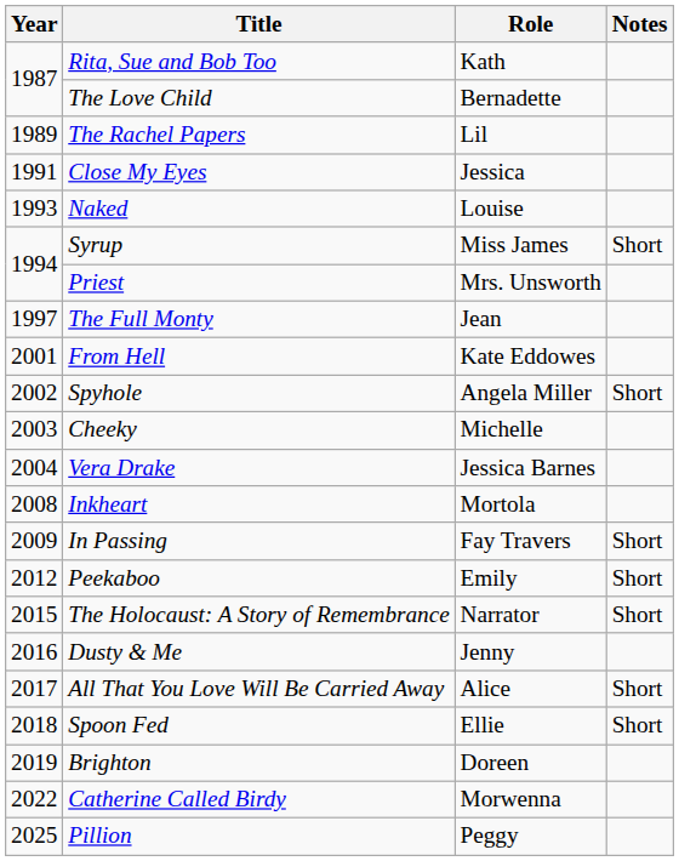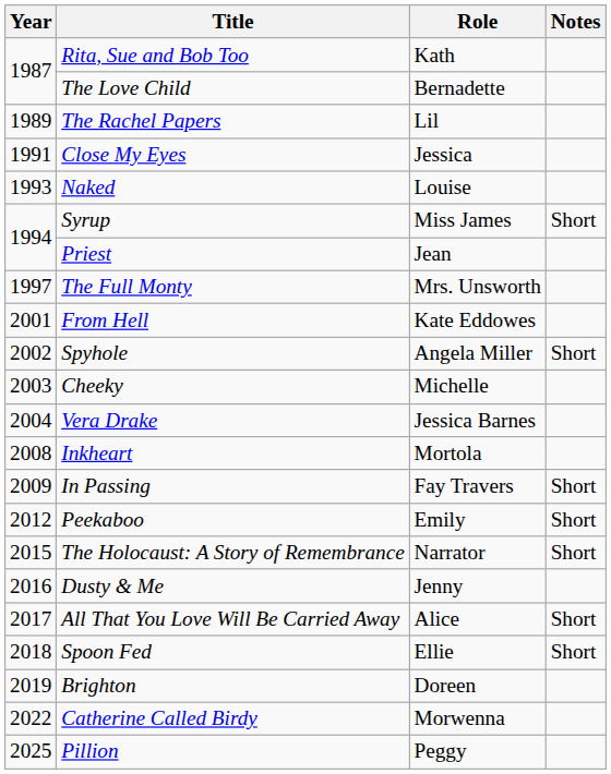 <table class="wikitable">
 <tr>
 <th>Year</th>
 <th>Title</th>
 <th>Role</th>
 <th>Notes</th>
 </tr>
 <tr>
 <td rowspan="2">1987</td>
 <td><em><a href='#'>Rita, Sue and Bob Too</a></em></td>
 <td>Kath</td>
 <td></td>
 </tr>
 <tr>
 <td><em>The Love Child</em></td>
 <td>Bernadette</td>
 <td></td>
 </tr>
 <tr>
 <td>1989</td>
 <td><em><a href='#'>The Rachel Papers</a></em></td>
 <td>Lil</td>
 <td></td>
 </tr>
 <tr>
 <td>1991</td>
 <td><em><a href='#'>Close My Eyes</a></em></td>
 <td>Jessica</td>
 <td></td>
 </tr>
 <tr>
 <td>1993</td>
 <td><em><a href='#'>Naked</a></em></td>
 <td>Louise</td>
 <td></td>
 </tr>
 <tr>
 <td rowspan="2">1994</td>
 <td><em>Syrup</em></td>
 <td>Miss James</td>
 <td>Short</td>
 </tr>
 <tr>
 <td><em><a href='#'>Priest</a></em></td>
-<td>Mrs. Unsworth</td>
+<td>Jean</td>
 <td></td>
 </tr>
 <tr>
 <td>1997</td>
 <td><em><a href='#'>The Full Monty</a></em></td>
-<td>Jean</td>
+<td>Mrs. Unsworth</td>
 <td></td>
 </tr>
 <tr>
 <td>2001</td>
 <td><em><a href='#'>From Hell</a></em></td>
 <td>Kate Eddowes</td>
 <td></td>
 </tr>
 <tr>
 <td>2002</td>
 <td><em>Spyhole</em></td>
 <td>Angela Miller</td>
 <td>Short</td>
 </tr>
 <tr>
 <td>2003</td>
 <td><em>Cheeky</em></td>
 <td>Michelle</td>
 <td></td>
 </tr>
 <tr>
 <td>2004</td>
 <td><em><a href='#'>Vera Drake</a></em></td>
 <td>Jessica Barnes</td>
 <td></td>
 </tr>
 <tr>
 <td>2008</td>
 <td><em><a href='#'>Inkheart</a></em></td>
 <td>Mortola</td>
 <td></td>
 </tr>
 <tr>
 <td>2009</td>
 <td><em>In Passing</em></td>
 <td>Fay Travers</td>
 <td>Short</td>
 </tr>
 <tr>
 <td>2012</td>
 <td><em>Peekaboo</em></td>
 <td>Emily</td>
 <td>Short</td>
 </tr>
 <tr>
 <td>2015</td>
 <td><em>The Holocaust: A Story of Remembrance</em></td>
 <td>Narrator</td>
 <td>Short</td>
 </tr>
 <tr>
 <td>2016</td>
 <td><em>Dusty & Me</em></td>
 <td>Jenny</td>
 <td></td>
 </tr>
 <tr>
 <td>2017</td>
 <td><em>All That You Love Will Be Carried Away</em></td>
 <td>Alice</td>
 <td>Short</td>
 </tr>
 <tr>
 <td>2018</td>
 <td><em>Spoon Fed</em></td>
 <td>Ellie</td>
 <td>Short</td>
 </tr>
 <tr>
 <td>2019</td>
 <td><em>Brighton</em></td>
 <td>Doreen</td>
 <td></td>
 </tr>
 <tr>
 <td>2022</td>
 <td><em><a href='#'>Catherine Called Birdy</a></em></td>
 <td>Morwenna</td>
 <td></td>
 </tr>
 <tr>
 <td>2025</td>
 <td><em><a href='#'>Pillion</a></em></td>
 <td>Peggy</td>
 <td></td>
 </tr>
 </table>
